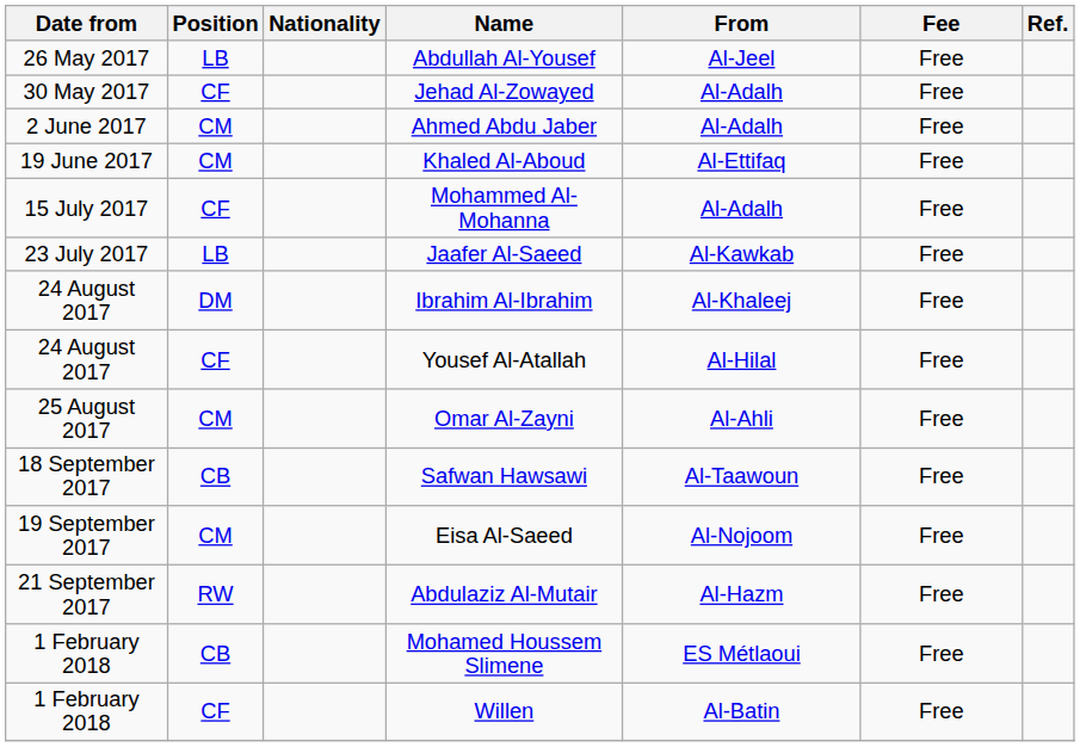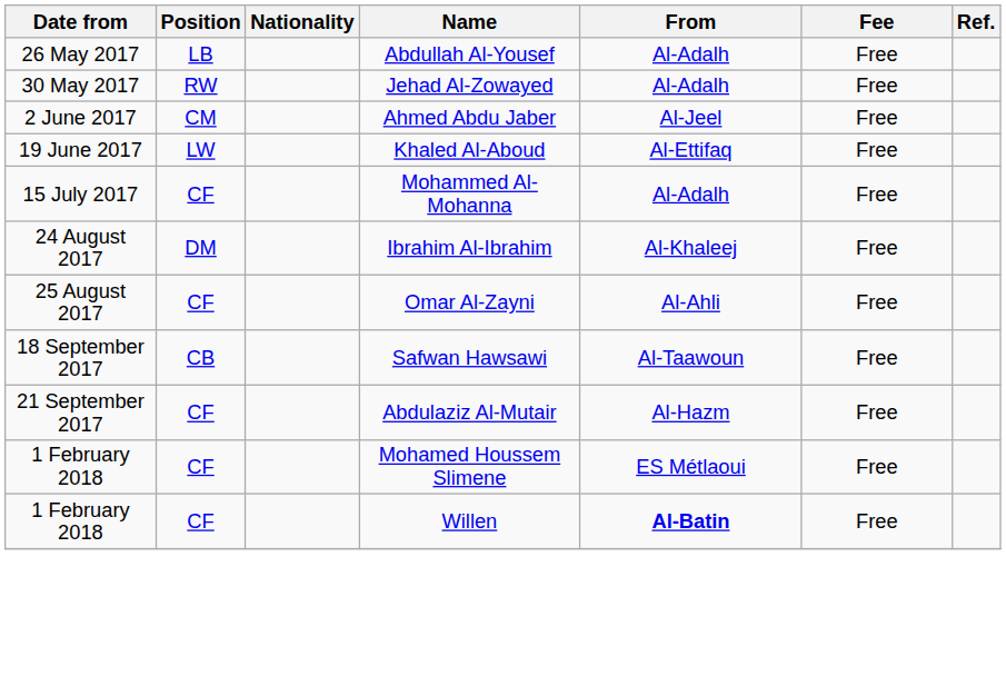 <table class="wikitable"  style="text-align:center; font-size:90%; ">
 <tr>
 <th style="background:FFFFFF; color:#000000; width:100px;">Date from</th>
 <th style="background:FFFFFF; color:#000000; width:50px;">Position</th>
 <th style="background:FFFFFF; color:#000000; width:50px;">Nationality</th>
 <th style="background:FFFFFF; color:#000000; width:150px;">Name</th>
 <th style="background:FFFFFF; color:#000000; width:150px;">From</th>
 <th style="background:FFFFFF; color:#000000; width:100px;">Fee</th>
 <th style="background:FFFFFF; color:#000000; width:25px;">Ref.</th>
 </tr>
 <tr>
 <td>26 May 2017</td>
 <td><a href='#'>LB</a></td>
 <td></td>
 <td><a href='#'>Abdullah Al-Yousef</a></td>
-<td><a href='#'>Al-Jeel</a></td>
+<td><a href='#'>Al-Adalh</a></td>
 <td>Free</td>
 <td></td>
 </tr>
 <tr>
 <td>30 May 2017</td>
-<td><a href='#'>CF</a></td>
+<td><a href='#'>RW</a></td>
 <td></td>
 <td><a href='#'>Jehad Al-Zowayed</a></td>
 <td><a href='#'>Al-Adalh</a></td>
 <td>Free</td>
 <td></td>
 </tr>
 <tr>
 <td>2 June 2017</td>
 <td><a href='#'>CM</a></td>
 <td></td>
 <td><a href='#'>Ahmed Abdu Jaber</a></td>
-<td><a href='#'>Al-Adalh</a></td>
+<td><a href='#'>Al-Jeel</a></td>
 <td>Free</td>
 <td></td>
 </tr>
 <tr>
 <td>19 June 2017</td>
-<td><a href='#'>CM</a></td>
+<td><a href='#'>LW</a></td>
 <td></td>
 <td><a href='#'>Khaled Al-Aboud</a></td>
 <td><a href='#'>Al-Ettifaq</a></td>
 <td>Free</td>
 <td></td>
 </tr>
 <tr>
 <td>15 July 2017</td>
 <td><a href='#'>CF</a></td>
 <td></td>
 <td><a href='#'>Mohammed Al-Mohanna</a></td>
 <td><a href='#'>Al-Adalh</a></td>
 <td>Free</td>
 <td></td>
 </tr>
 <tr>
-<td>23 July 2017</td>
-<td><a href='#'>LB</a></td>
-<td></td>
-<td><a href='#'>Jaafer Al-Saeed</a></td>
-<td><a href='#'>Al-Kawkab</a></td>
-<td>Free</td>
-<td></td>
-</tr>
-<tr>
 <td>24 August 2017</td>
 <td><a href='#'>DM</a></td>
 <td></td>
 <td><a href='#'>Ibrahim Al-Ibrahim</a></td>
 <td><a href='#'>Al-Khaleej</a></td>
 <td>Free</td>
 <td></td>
 </tr>
 <tr>
-<td>24 August 2017</td>
+<td>25 August 2017</td>
 <td><a href='#'>CF</a></td>
-<td></td>
-<td>Yousef Al-Atallah</td>
-<td><a href='#'>Al-Hilal</a></td>
-<td>Free</td>
-<td></td>
-</tr>
-<tr>
-<td>25 August 2017</td>
-<td><a href='#'>CM</a></td>
 <td></td>
 <td><a href='#'>Omar Al-Zayni</a></td>
 <td><a href='#'>Al-Ahli</a></td>
 <td>Free</td>
 <td></td>
 </tr>
 <tr>
 <td>18 September 2017</td>
 <td><a href='#'>CB</a></td>
 <td></td>
 <td><a href='#'>Safwan Hawsawi</a></td>
 <td><a href='#'>Al-Taawoun</a></td>
 <td>Free</td>
 <td></td>
 </tr>
 <tr>
-<td>19 September 2017</td>
-<td><a href='#'>CM</a></td>
-<td></td>
-<td>Eisa Al-Saeed</td>
-<td><a href='#'>Al-Nojoom</a></td>
-<td>Free</td>
-<td></td>
-</tr>
-<tr>
 <td>21 September 2017</td>
-<td><a href='#'>RW</a></td>
+<td><a href='#'>CF</a></td>
 <td></td>
 <td><a href='#'>Abdulaziz Al-Mutair</a></td>
 <td><a href='#'>Al-Hazm</a></td>
 <td>Free</td>
 <td></td>
 </tr>
 <tr>
 <td>1 February 2018</td>
-<td><a href='#'>CB</a></td>
+<td><a href='#'>CF</a></td>
 <td></td>
 <td><a href='#'>Mohamed Houssem Slimene</a></td>
 <td><a href='#'>ES Métlaoui</a></td>
 <td>Free</td>
 <td></td>
 </tr>
 <tr>
 <td>1 February 2018</td>
 <td><a href='#'>CF</a></td>
 <td></td>
 <td><a href='#'>Willen</a></td>
-<td><a href='#'>Al-Batin</a></td>
+<td><strong><a href='#'>Al-Batin</a></strong></td>
 <td>Free</td>
 <td></td>
 </tr>
 <tr>
 </tr>
 </table>
